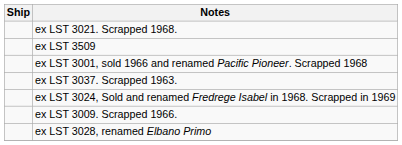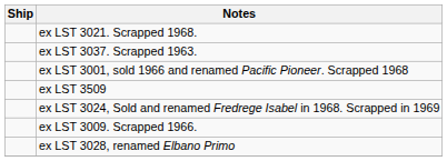 <table class="wikitable">
 <tr>
 <th>Ship</th>
 <th>Notes</th>
 </tr>
 <tr>
 <td></td>
 <td>ex LST 3021. Scrapped 1968.</td>
 </tr>
 <tr>
 <td></td>
-<td>ex LST 3509</td>
+<td>ex LST 3037. Scrapped 1963.</td>
 </tr>
 <tr>
 <td></td>
 <td>ex LST 3001, sold 1966 and renamed <em>Pacific Pioneer</em>.  Scrapped 1968</td>
 </tr>
 <tr>
 <td></td>
-<td>ex LST 3037. Scrapped 1963.</td>
+<td>ex LST 3509</td>
 </tr>
 <tr>
 <td></td>
 <td>ex LST 3024, Sold and renamed <em>Fredrege Isabel</em> in 1968.  Scrapped in 1969</td>
 </tr>
 <tr>
 <td></td>
 <td>ex LST 3009. Scrapped 1966.</td>
 </tr>
 <tr>
 <td></td>
 <td>ex LST 3028, renamed <em>Elbano Primo</em></td>
 </tr>
 <tr>
 </tr>
 </table>
